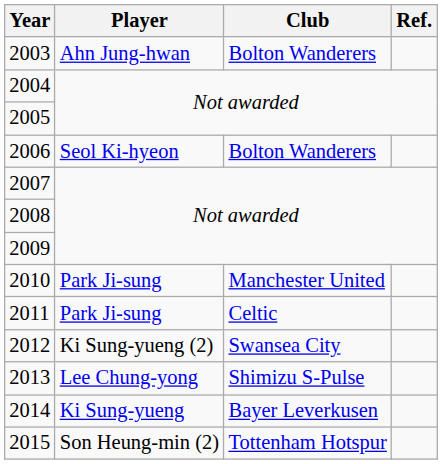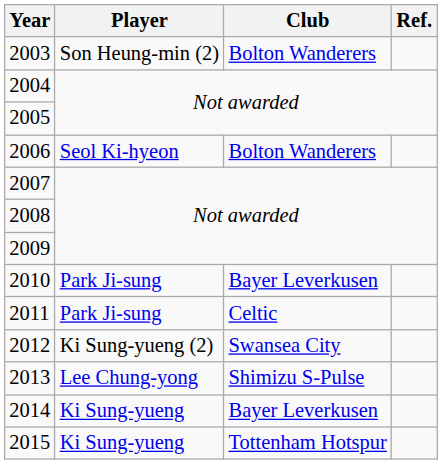 <table class="wikitable" style="text-align:left">
 <tr>
 <th>Year</th>
 <th>Player</th>
 <th>Club</th>
 <th>Ref.</th>
 </tr>
 <tr>
 <td>2003</td>
-<td><a href='#'>Ahn Jung-hwan</a></td>
+<td>Son Heung-min (2)</td>
 <td> <a href='#'>Bolton Wanderers</a></td>
 <td></td>
 </tr>
 <tr>
 <td>2004</td>
 <td align="center" rowspan="2" colspan="3"><em>Not awarded</em></td>
 </tr>
 <tr>
 <td>2005</td>
 </tr>
 <tr>
 <td>2006</td>
 <td><a href='#'>Seol Ki-hyeon</a></td>
 <td> <a href='#'>Bolton Wanderers</a></td>
 <td></td>
 </tr>
 <tr>
 <td>2007</td>
 <td align="center" colspan="3" rowspan="3"><em>Not awarded</em></td>
 </tr>
 <tr>
 <td>2008</td>
 </tr>
 <tr>
 <td>2009</td>
 </tr>
 <tr>
 <td>2010</td>
 <td><a href='#'>Park Ji-sung</a></td>
-<td> <a href='#'>Manchester United</a></td>
+<td> <a href='#'>Bayer Leverkusen</a></td>
 <td></td>
 </tr>
 <tr>
 <td>2011</td>
 <td><a href='#'>Park Ji-sung</a></td>
 <td> <a href='#'>Celtic</a></td>
 <td></td>
 </tr>
 <tr>
 <td>2012</td>
 <td>Ki Sung-yueng (2)</td>
 <td> <a href='#'>Swansea City</a></td>
 <td></td>
 </tr>
 <tr>
 <td>2013</td>
 <td><a href='#'>Lee Chung-yong</a></td>
 <td> <a href='#'>Shimizu S-Pulse</a></td>
 <td></td>
 </tr>
 <tr>
 <td>2014</td>
 <td><a href='#'>Ki Sung-yueng</a></td>
 <td> <a href='#'>Bayer Leverkusen</a></td>
 <td></td>
 </tr>
 <tr>
 <td>2015</td>
-<td>Son Heung-min (2)</td>
+<td><a href='#'>Ki Sung-yueng</a></td>
 <td> <a href='#'>Tottenham Hotspur</a></td>
 <td></td>
 </tr>
 </table>
